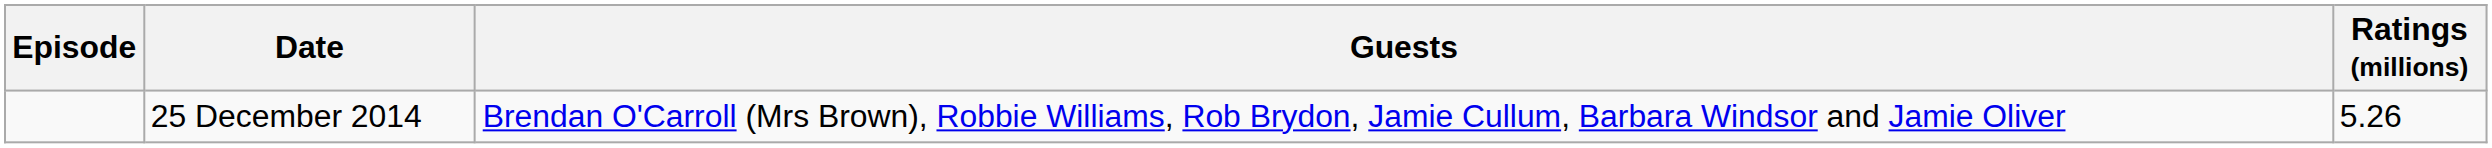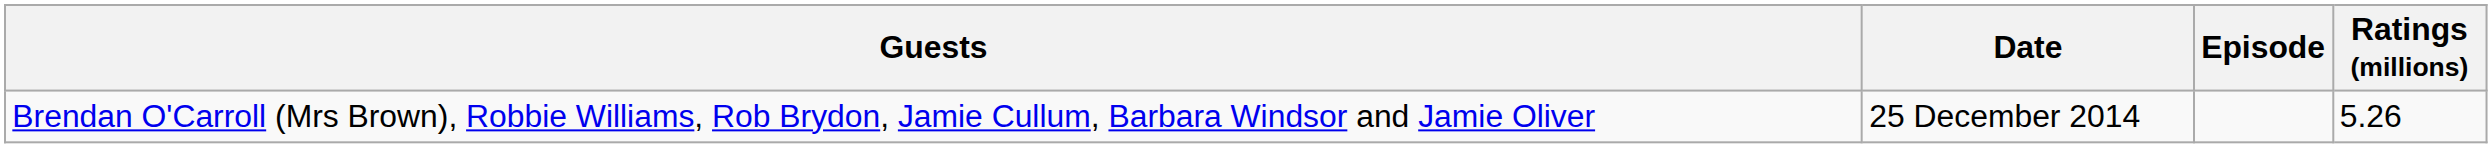 <table class="wikitable">
 <tr>
+<th>Guests</th>
+<th>Date</th>
 <th style="width:5%;">Episode</th>
-<th>Date</th>
-<th>Guests</th>
 <th>Ratings<br><small>(millions)</small></th>
 </tr>
 <tr>
+<td><a href='#'>Brendan O'Carroll</a> (Mrs Brown), <a href='#'>Robbie Williams</a>, <a href='#'>Rob Brydon</a>, <a href='#'>Jamie Cullum</a>, <a href='#'>Barbara Windsor</a> and <a href='#'>Jamie Oliver</a></td>
+<td>25 December 2014</td>
 <td><strong></strong></td>
-<td>25 December 2014</td>
-<td><a href='#'>Brendan O'Carroll</a> (Mrs Brown), <a href='#'>Robbie Williams</a>, <a href='#'>Rob Brydon</a>, <a href='#'>Jamie Cullum</a>, <a href='#'>Barbara Windsor</a> and <a href='#'>Jamie Oliver</a></td>
 <td>5.26</td>
 </tr>
 </table>
